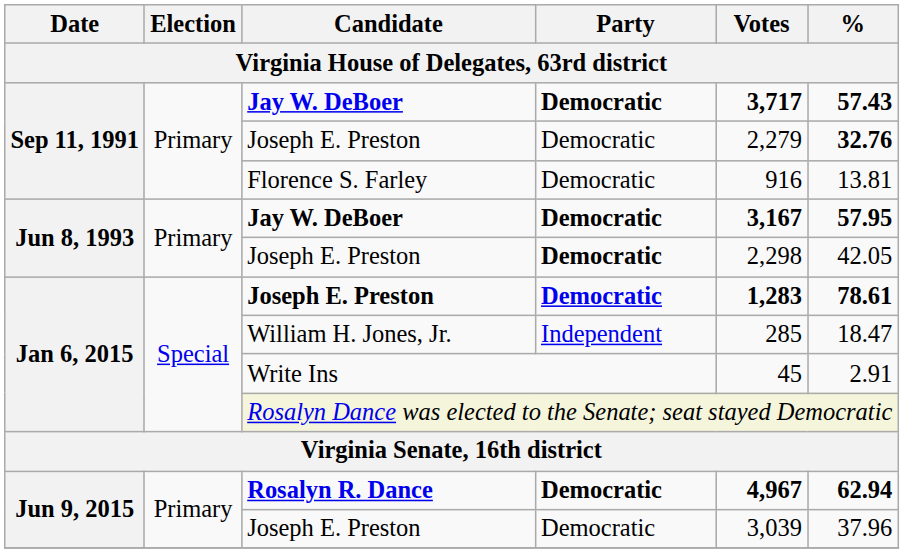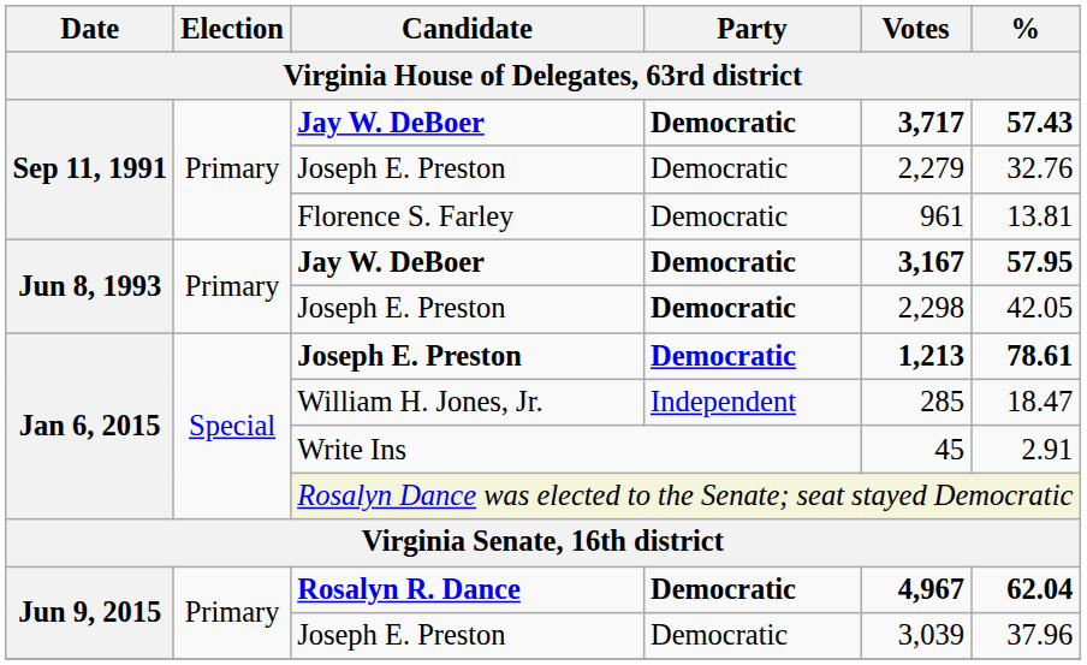 <table class="wikitable">
 <tr>
 <th>Date</th>
 <th>Election</th>
 <th>Candidate</th>
 <th>Party</th>
 <th>Votes</th>
 <th>%</th>
 </tr>
 <tr>
 <th colspan="6">Virginia House of Delegates, 63rd district</th>
 </tr>
 <tr>
 <th rowspan="3">Sep 11, 1991</th>
 <td rowspan="3" align="center">Primary</td>
 <td><strong><a href='#'>Jay W. DeBoer</a></strong></td>
 <td><strong>Democratic</strong></td>
 <td align="right"><strong>3,717</strong></td>
 <td align="right"><strong>57.43</strong></td>
 </tr>
 <tr>
 <td>Joseph E. Preston</td>
 <td>Democratic</td>
 <td align="right">2,279</td>
-<td align="right"><strong>32.76</strong></td>
+<td align="right">32.76</td>
 </tr>
 <tr>
 <td>Florence S. Farley</td>
 <td>Democratic</td>
-<td align="right">916</td>
+<td align="right">961</td>
 <td align="right">13.81</td>
 </tr>
 <tr>
 <th rowspan="2">Jun 8, 1993</th>
 <td rowspan="2" align="center">Primary</td>
 <td><strong>Jay W. DeBoer</strong></td>
 <td><strong>Democratic</strong></td>
 <td align="right"><strong>3,167</strong></td>
 <td align="right"><strong>57.95</strong></td>
 </tr>
 <tr>
 <td>Joseph E. Preston</td>
 <td><strong>Democratic</strong></td>
 <td align="right">2,298</td>
 <td align="right">42.05</td>
 </tr>
 <tr>
 <th rowspan="4">Jan 6, 2015</th>
 <td rowspan="4" align="center"><a href='#'>Special</a></td>
 <td><strong>Joseph E. Preston</strong></td>
 <td><strong><a href='#'>Democratic</a></strong></td>
-<td align="right"><strong>1,283</strong></td>
+<td align="right"><strong>1,213</strong></td>
 <td align="right"><strong>78.61</strong></td>
 </tr>
 <tr>
 <td>William H. Jones, Jr.</td>
 <td><a href='#'>Independent</a></td>
 <td align="right">285</td>
 <td align="right">18.47</td>
 </tr>
 <tr>
 <td colspan="2">Write Ins</td>
 <td align="right">45</td>
 <td align="right">2.91</td>
 </tr>
 <tr>
 <td colspan="4" style="background:Beige"><em><a href='#'>Rosalyn Dance</a> was elected to the Senate; seat stayed Democratic</em></td>
 </tr>
 <tr>
 <th colspan="6">Virginia Senate, 16th district</th>
 </tr>
 <tr>
 <th rowspan="2">Jun 9, 2015</th>
 <td rowspan="2" align="center">Primary</td>
 <td><strong><a href='#'>Rosalyn R. Dance</a></strong></td>
 <td><strong>Democratic</strong></td>
 <td align="right"><strong>4,967</strong></td>
-<td align="right"><strong>62.94</strong></td>
+<td align="right"><strong>62.04</strong></td>
 </tr>
 <tr>
 <td>Joseph E. Preston</td>
 <td>Democratic</td>
 <td align="right">3,039</td>
 <td align="right">37.96</td>
 </tr>
 <tr>
 </tr>
 </table>
